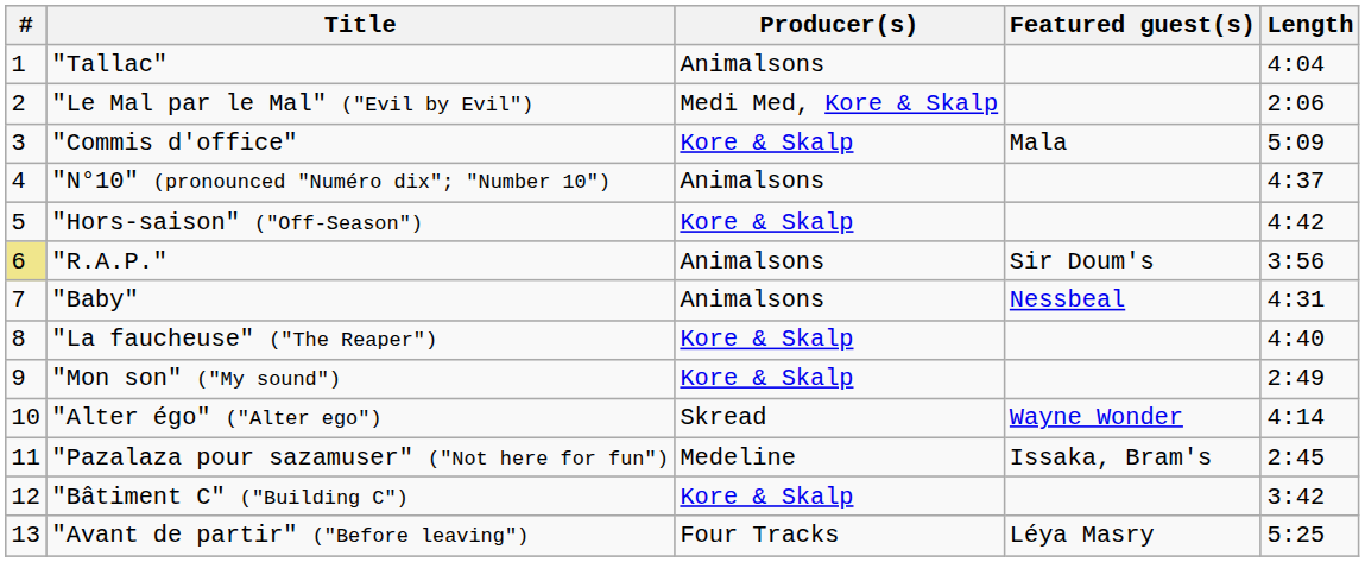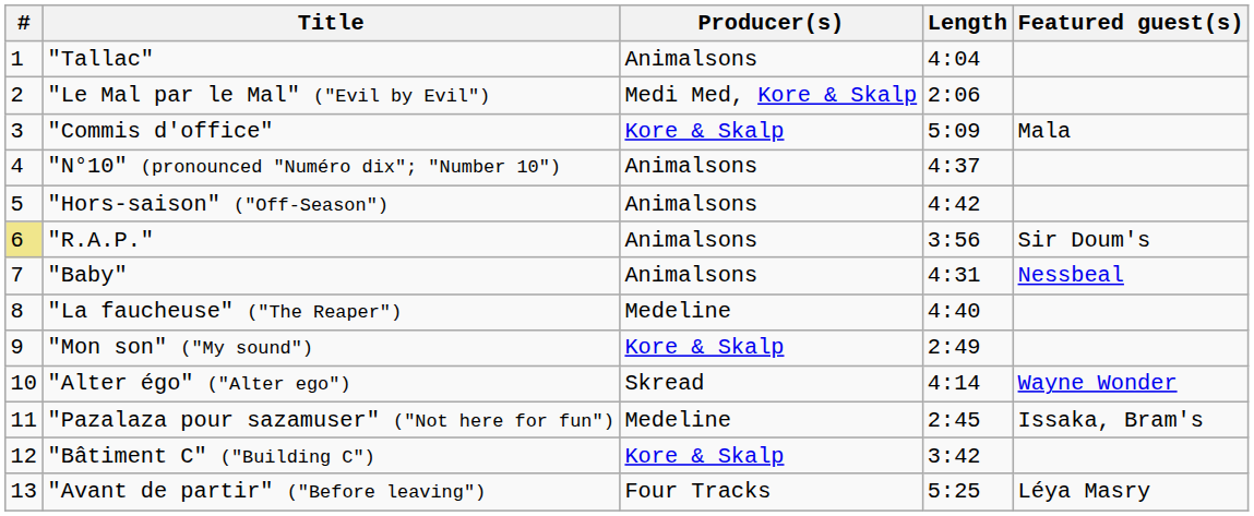 <table class="wikitable">
 <tr>
 <th>#</th>
 <th>Title</th>
 <th>Producer(s)</th>
+<th>Length</th>
 <th>Featured guest(s)</th>
-<th>Length</th>
 </tr>
 <tr>
 <td>1</td>
 <td>"Tallac"</td>
 <td>Animalsons</td>
+<td>4:04</td>
 <td></td>
-<td>4:04</td>
 </tr>
 <tr>
 <td>2</td>
 <td>"Le Mal par le Mal" <small>("Evil by Evil")</small></td>
 <td>Medi Med, <a href='#'>Kore & Skalp</a></td>
+<td>2:06</td>
 <td></td>
-<td>2:06</td>
 </tr>
 <tr>
 <td>3</td>
 <td>"Commis d'office"</td>
 <td><a href='#'>Kore & Skalp</a></td>
+<td>5:09</td>
 <td>Mala</td>
-<td>5:09</td>
 </tr>
 <tr>
 <td>4</td>
 <td>"N°10" <small>(pronounced "Numéro dix"; "Number 10")</small></td>
 <td>Animalsons</td>
+<td>4:37</td>
 <td></td>
-<td>4:37</td>
 </tr>
 <tr>
 <td>5</td>
 <td>"Hors-saison" <small>("Off-Season")</small></td>
-<td><a href='#'>Kore & Skalp</a></td>
+<td>Animalsons</td>
+<td>4:42</td>
 <td></td>
-<td>4:42</td>
 </tr>
 <tr>
 <td style="background: khaki;">6</td>
 <td>"R.A.P."</td>
 <td>Animalsons</td>
+<td>3:56</td>
 <td>Sir Doum's</td>
-<td>3:56</td>
 </tr>
 <tr>
 <td>7</td>
 <td>"Baby"</td>
 <td>Animalsons</td>
+<td>4:31</td>
 <td><a href='#'>Nessbeal</a></td>
-<td>4:31</td>
 </tr>
 <tr>
 <td>8</td>
 <td>"La faucheuse" <small>("The Reaper")</small></td>
-<td><a href='#'>Kore & Skalp</a></td>
+<td>Medeline</td>
+<td>4:40</td>
 <td></td>
-<td>4:40</td>
 </tr>
 <tr>
 <td>9</td>
 <td>"Mon son" <small>("My sound")</small></td>
 <td><a href='#'>Kore & Skalp</a></td>
+<td>2:49</td>
 <td></td>
-<td>2:49</td>
 </tr>
 <tr>
 <td>10</td>
 <td>"Alter égo" <small>("Alter ego")</small></td>
 <td>Skread</td>
+<td>4:14</td>
 <td><a href='#'>Wayne Wonder</a></td>
-<td>4:14</td>
 </tr>
 <tr>
 <td>11</td>
 <td>"Pazalaza pour sazamuser" <small>("Not here for fun")</small></td>
 <td>Medeline</td>
+<td>2:45</td>
 <td>Issaka, Bram's</td>
-<td>2:45</td>
 </tr>
 <tr>
 <td>12</td>
 <td>"Bâtiment C" <small>("Building C")</small></td>
 <td><a href='#'>Kore & Skalp</a></td>
+<td>3:42</td>
 <td></td>
-<td>3:42</td>
 </tr>
 <tr>
 <td>13</td>
 <td>"Avant de partir" <small>("Before leaving")</small></td>
 <td>Four Tracks</td>
+<td>5:25</td>
 <td>Léya Masry</td>
-<td>5:25</td>
 </tr>
 </table>
